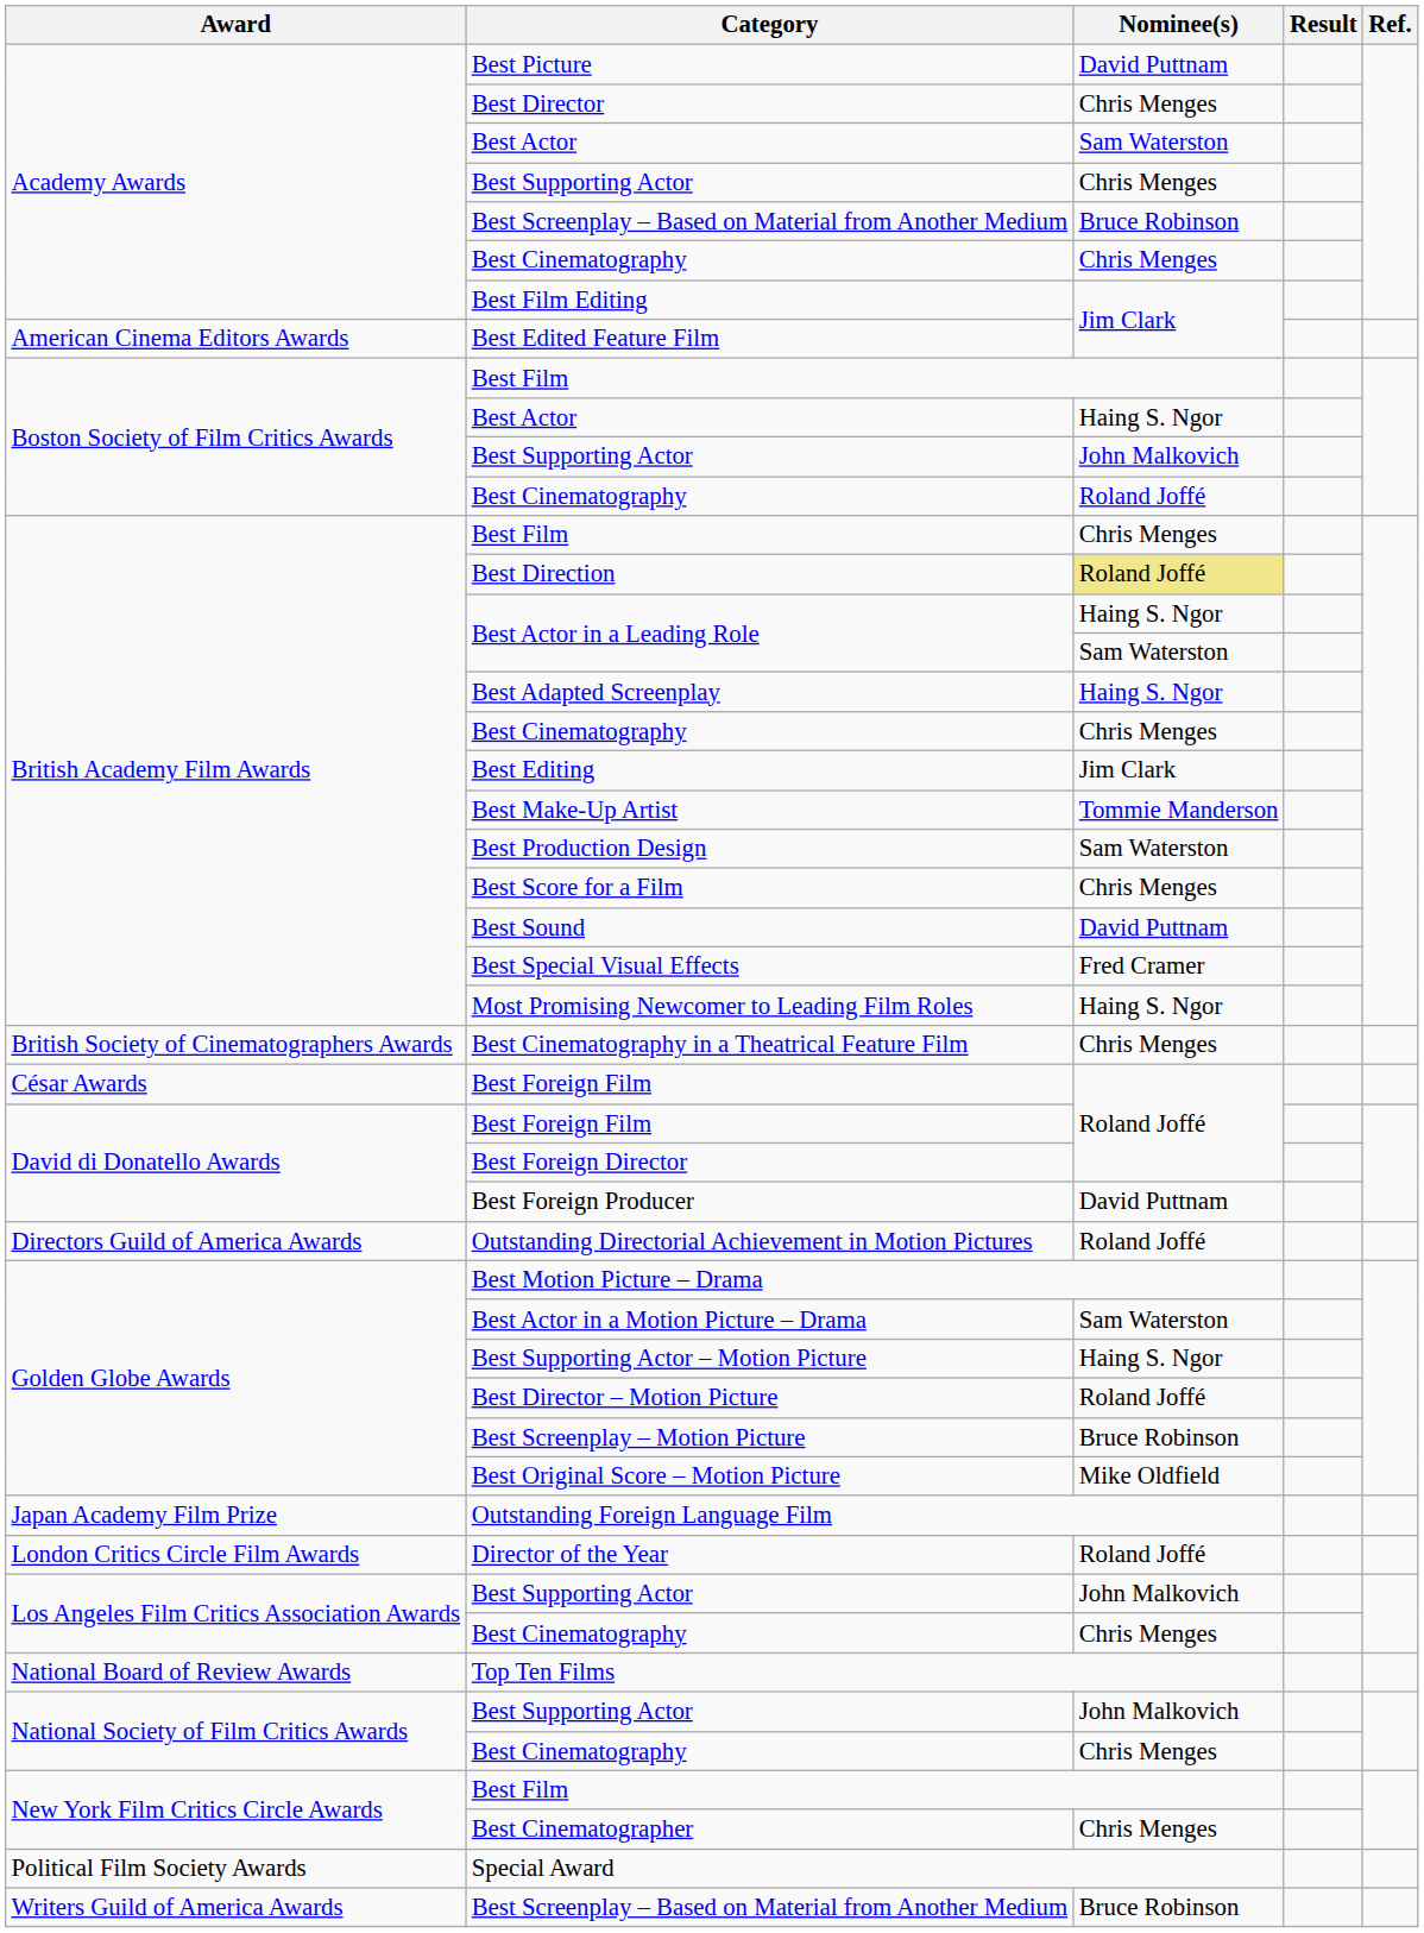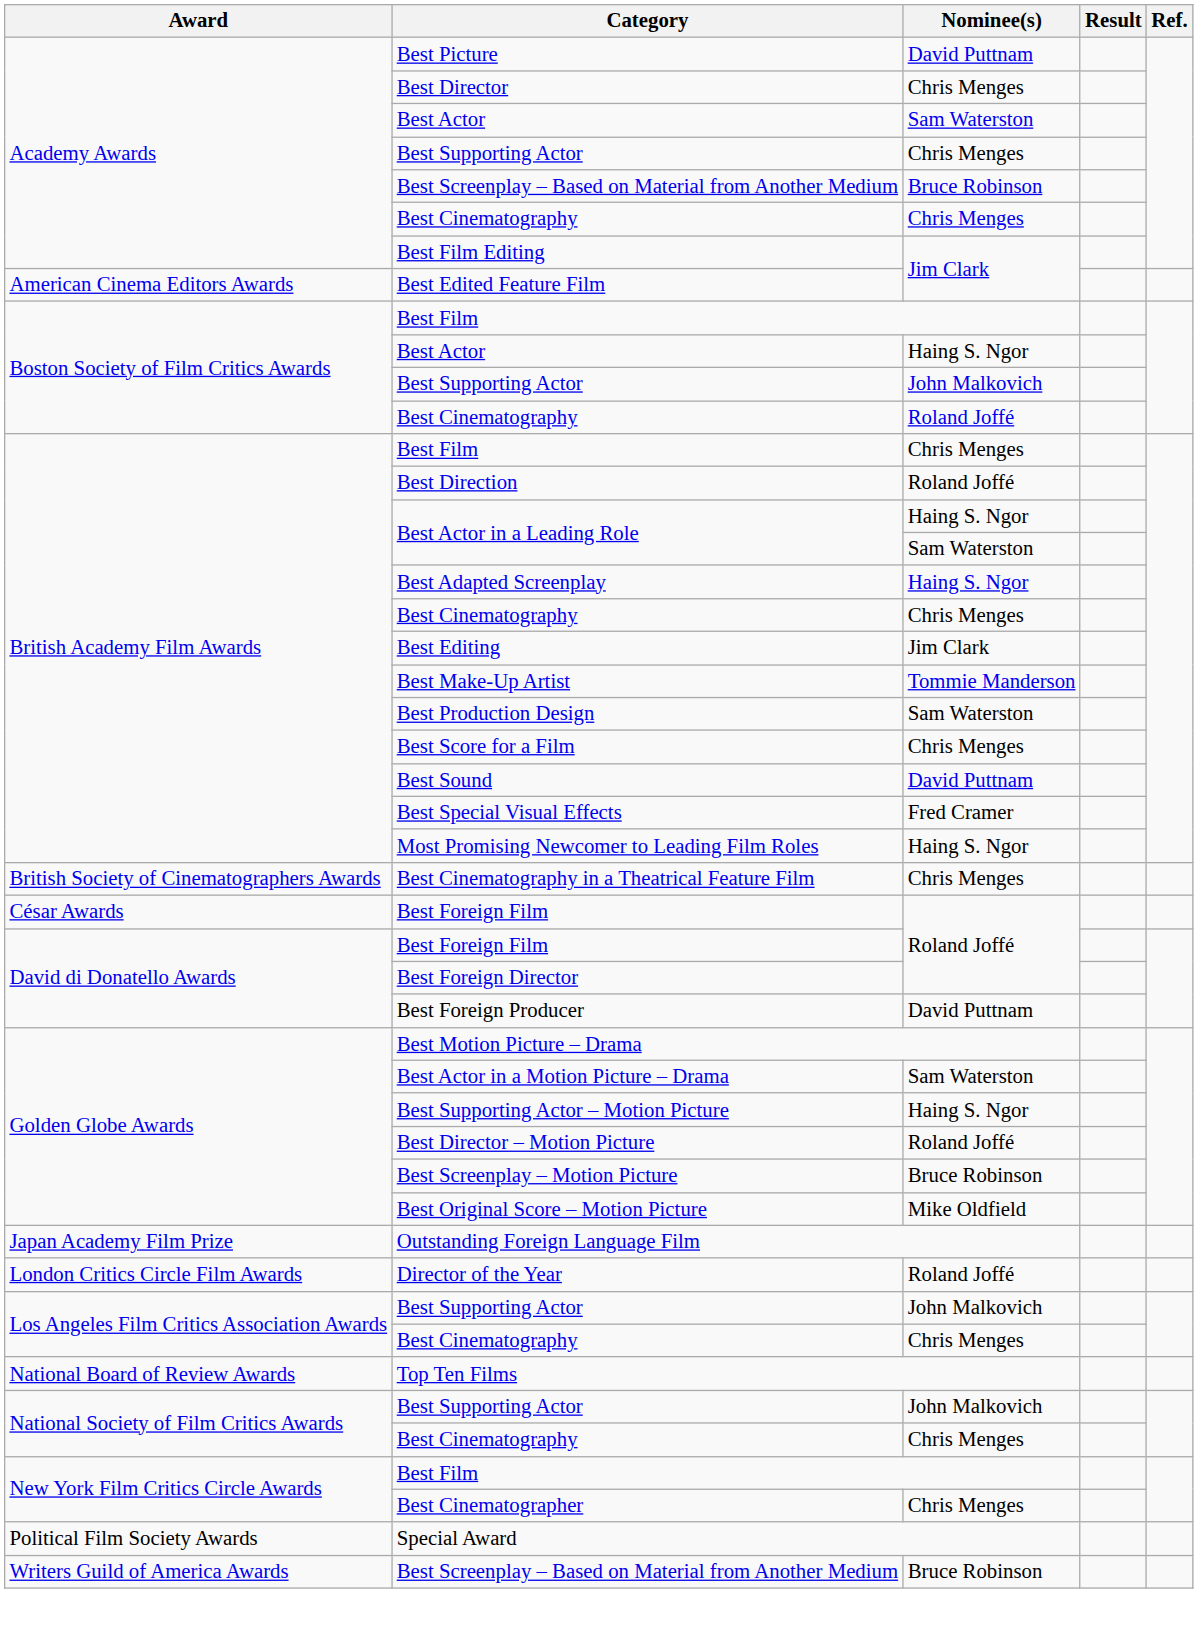 <table class="wikitable plainrowheaders">
 <tr>
 <th>Award</th>
 <th>Category</th>
 <th>Nominee(s)</th>
 <th>Result</th>
 <th>Ref.</th>
 </tr>
 <tr>
 <td rowspan="7"><a href='#'>Academy Awards</a></td>
 <td><a href='#'>Best Picture</a></td>
 <td><a href='#'>David Puttnam</a></td>
 <td></td>
 <td align="center" rowspan="7"></td>
 </tr>
 <tr>
 <td><a href='#'>Best Director</a></td>
 <td>Chris Menges</td>
 <td></td>
 </tr>
 <tr>
 <td><a href='#'>Best Actor</a></td>
 <td><a href='#'>Sam Waterston</a></td>
 <td></td>
 </tr>
 <tr>
 <td><a href='#'>Best Supporting Actor</a></td>
 <td>Chris Menges</td>
 <td></td>
 </tr>
 <tr>
 <td><a href='#'>Best Screenplay – Based on Material from Another Medium</a></td>
 <td><a href='#'>Bruce Robinson</a></td>
 <td></td>
 </tr>
 <tr>
 <td><a href='#'>Best Cinematography</a></td>
 <td><a href='#'>Chris Menges</a></td>
 <td></td>
 </tr>
 <tr>
 <td><a href='#'>Best Film Editing</a></td>
 <td rowspan="2"><a href='#'>Jim Clark</a></td>
 <td></td>
 </tr>
 <tr>
 <td><a href='#'>American Cinema Editors Awards</a></td>
 <td><a href='#'>Best Edited Feature Film</a></td>
 <td></td>
 <td align="center"></td>
 </tr>
 <tr>
 <td rowspan="4"><a href='#'>Boston Society of Film Critics Awards</a></td>
 <td colspan="2"><a href='#'>Best Film</a></td>
 <td></td>
 <td align="center" rowspan="4"></td>
 </tr>
 <tr>
 <td><a href='#'>Best Actor</a></td>
 <td>Haing S. Ngor</td>
 <td></td>
 </tr>
 <tr>
 <td><a href='#'>Best Supporting Actor</a></td>
 <td><a href='#'>John Malkovich</a></td>
 <td></td>
 </tr>
 <tr>
 <td><a href='#'>Best Cinematography</a></td>
 <td><a href='#'>Roland Joffé</a></td>
 <td></td>
 </tr>
 <tr>
 <td rowspan="13"><a href='#'>British Academy Film Awards</a></td>
 <td><a href='#'>Best Film</a></td>
 <td>Chris Menges</td>
 <td></td>
 <td align="center" rowspan="13"></td>
 </tr>
 <tr>
 <td><a href='#'>Best Direction</a></td>
-<td style="background: khaki;">Roland Joffé</td>
+<td>Roland Joffé</td>
 <td></td>
 </tr>
 <tr>
 <td rowspan="2"><a href='#'>Best Actor in a Leading Role</a></td>
 <td>Haing S. Ngor</td>
 <td></td>
 </tr>
 <tr>
 <td>Sam Waterston</td>
 <td></td>
 </tr>
 <tr>
 <td><a href='#'>Best Adapted Screenplay</a></td>
 <td><a href='#'>Haing S. Ngor</a></td>
 <td></td>
 </tr>
 <tr>
 <td><a href='#'>Best Cinematography</a></td>
 <td>Chris Menges</td>
 <td></td>
 </tr>
 <tr>
 <td><a href='#'>Best Editing</a></td>
 <td>Jim Clark</td>
 <td></td>
 </tr>
 <tr>
 <td><a href='#'>Best Make-Up Artist</a></td>
 <td><a href='#'>Tommie Manderson</a></td>
 <td></td>
 </tr>
 <tr>
 <td><a href='#'>Best Production Design</a></td>
 <td>Sam Waterston</td>
 <td></td>
 </tr>
 <tr>
 <td><a href='#'>Best Score for a Film</a></td>
 <td>Chris Menges</td>
 <td></td>
 </tr>
 <tr>
 <td><a href='#'>Best Sound</a></td>
 <td><a href='#'>David Puttnam</a></td>
 <td></td>
 </tr>
 <tr>
 <td><a href='#'>Best Special Visual Effects</a></td>
 <td>Fred Cramer</td>
 <td></td>
 </tr>
 <tr>
 <td><a href='#'>Most Promising Newcomer to Leading Film Roles</a></td>
 <td>Haing S. Ngor</td>
 <td></td>
 </tr>
 <tr>
 <td><a href='#'>British Society of Cinematographers Awards</a></td>
 <td><a href='#'>Best Cinematography in a Theatrical Feature Film</a></td>
 <td>Chris Menges</td>
 <td></td>
 <td align="center"></td>
 </tr>
 <tr>
 <td><a href='#'>César Awards</a></td>
 <td><a href='#'>Best Foreign Film</a></td>
 <td rowspan="3">Roland Joffé</td>
 <td></td>
 <td align="center"></td>
 </tr>
 <tr>
 <td rowspan="3"><a href='#'>David di Donatello Awards</a></td>
 <td><a href='#'>Best Foreign Film</a></td>
 <td></td>
 <td align="center" rowspan="3"></td>
 </tr>
 <tr>
 <td><a href='#'>Best Foreign Director</a></td>
 <td></td>
 </tr>
 <tr>
 <td>Best Foreign Producer</td>
 <td>David Puttnam</td>
 <td></td>
-</tr>
-<tr>
-<td><a href='#'>Directors Guild of America Awards</a></td>
-<td><a href='#'>Outstanding Directorial Achievement in Motion Pictures</a></td>
-<td>Roland Joffé</td>
-<td></td>
-<td align="center"></td>
 </tr>
 <tr>
 <td rowspan="6"><a href='#'>Golden Globe Awards</a></td>
 <td colspan="2"><a href='#'>Best Motion Picture – Drama</a></td>
 <td></td>
 <td align="center" rowspan="6"></td>
 </tr>
 <tr>
 <td><a href='#'>Best Actor in a Motion Picture – Drama</a></td>
 <td>Sam Waterston</td>
 <td></td>
 </tr>
 <tr>
 <td><a href='#'>Best Supporting Actor – Motion Picture</a></td>
 <td>Haing S. Ngor</td>
 <td></td>
 </tr>
 <tr>
 <td><a href='#'>Best Director – Motion Picture</a></td>
 <td>Roland Joffé</td>
 <td></td>
 </tr>
 <tr>
 <td><a href='#'>Best Screenplay – Motion Picture</a></td>
 <td>Bruce Robinson</td>
 <td></td>
 </tr>
 <tr>
 <td><a href='#'>Best Original Score – Motion Picture</a></td>
 <td>Mike Oldfield</td>
 <td></td>
 </tr>
 <tr>
 <td><a href='#'>Japan Academy Film Prize</a></td>
 <td colspan="2"><a href='#'>Outstanding Foreign Language Film</a></td>
 <td></td>
 <td align="center"></td>
 </tr>
 <tr>
 <td><a href='#'>London Critics Circle Film Awards</a></td>
 <td><a href='#'>Director of the Year</a></td>
 <td>Roland Joffé</td>
 <td></td>
 <td align="center"></td>
 </tr>
 <tr>
 <td rowspan="2"><a href='#'>Los Angeles Film Critics Association Awards</a></td>
 <td><a href='#'>Best Supporting Actor</a></td>
 <td>John Malkovich</td>
 <td></td>
 <td align="center" rowspan="2"></td>
 </tr>
 <tr>
 <td><a href='#'>Best Cinematography</a></td>
 <td>Chris Menges</td>
 <td></td>
 </tr>
 <tr>
 <td><a href='#'>National Board of Review Awards</a></td>
 <td colspan="2"><a href='#'>Top Ten Films</a></td>
 <td></td>
 <td align="center"></td>
 </tr>
 <tr>
 <td rowspan="2"><a href='#'>National Society of Film Critics Awards</a></td>
 <td><a href='#'>Best Supporting Actor</a></td>
 <td>John Malkovich</td>
 <td></td>
 <td align="center" rowspan="2"></td>
 </tr>
 <tr>
 <td><a href='#'>Best Cinematography</a></td>
 <td>Chris Menges</td>
 <td></td>
 </tr>
 <tr>
 <td rowspan="2"><a href='#'>New York Film Critics Circle Awards</a></td>
 <td colspan="2"><a href='#'>Best Film</a></td>
 <td></td>
 <td align="center" rowspan="2"></td>
 </tr>
 <tr>
 <td><a href='#'>Best Cinematographer</a></td>
 <td>Chris Menges</td>
 <td></td>
 </tr>
 <tr>
 <td>Political Film Society Awards</td>
 <td colspan="2">Special Award</td>
 <td></td>
 <td align="center"></td>
 </tr>
 <tr>
 <td><a href='#'>Writers Guild of America Awards</a></td>
 <td><a href='#'>Best Screenplay – Based on Material from Another Medium</a></td>
 <td>Bruce Robinson</td>
 <td></td>
 <td align="center"></td>
 </tr>
 </table>
